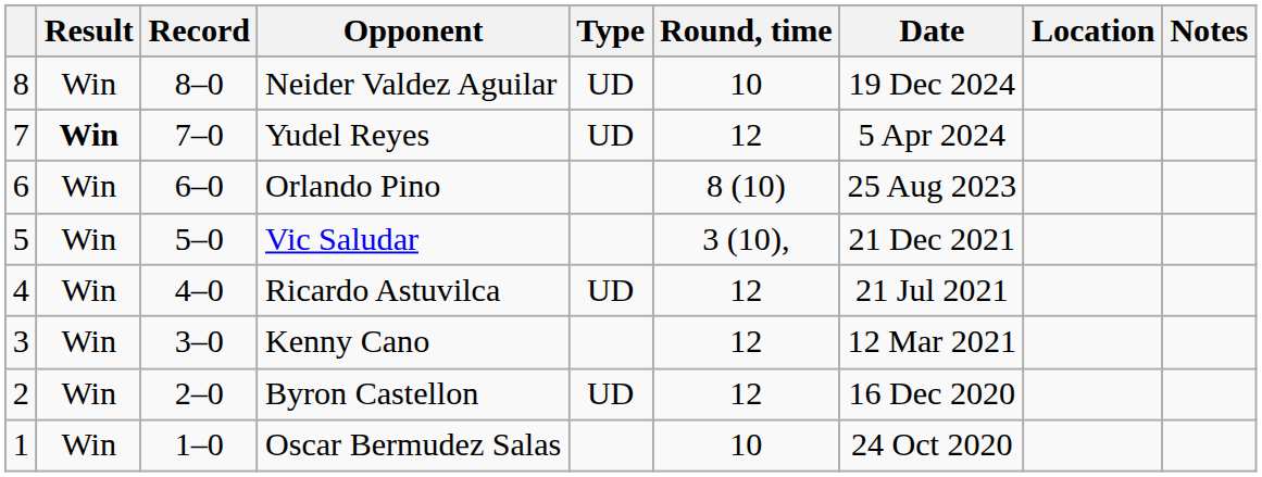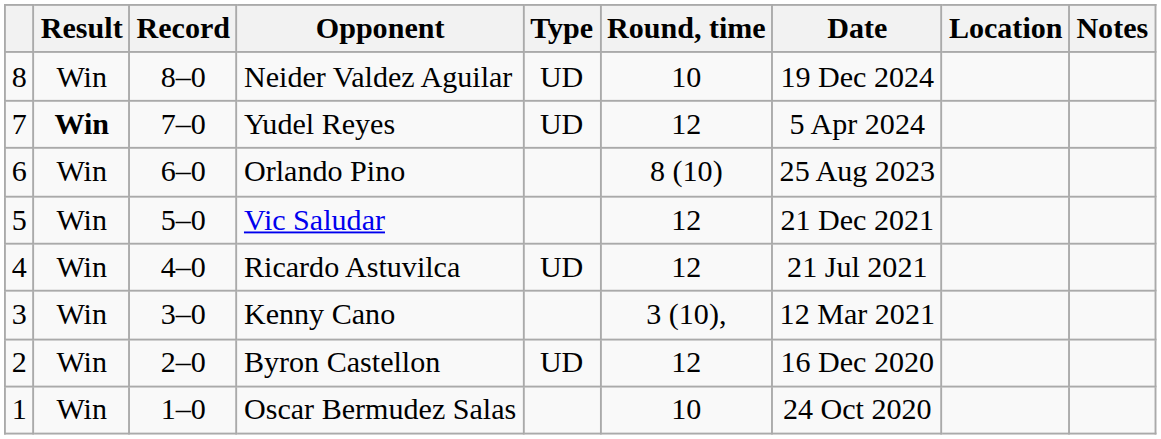 <table class=wikitable style=text-align:center>
 <tr>
 <th></th>
 <th>Result</th>
 <th>Record</th>
 <th>Opponent</th>
 <th>Type</th>
 <th>Round, time</th>
 <th>Date</th>
 <th>Location</th>
 <th>Notes</th>
 </tr>
 <tr>
 <td>8</td>
 <td>Win</td>
 <td>8–0</td>
 <td align=left>Neider Valdez Aguilar</td>
 <td>UD</td>
 <td>10</td>
 <td>19 Dec 2024</td>
 <td align=left></td>
 <td align=left></td>
 </tr>
 <tr>
 <td>7</td>
 <td><strong>Win</strong></td>
 <td>7–0</td>
 <td align=left>Yudel Reyes</td>
 <td>UD</td>
 <td>12</td>
 <td>5 Apr 2024</td>
 <td align=left></td>
 <td align=left></td>
 </tr>
 <tr>
 <td>6</td>
 <td>Win</td>
 <td>6–0</td>
 <td align=left>Orlando Pino</td>
 <td></td>
 <td>8 (10)</td>
 <td>25 Aug 2023</td>
 <td align=left></td>
 <td align=left></td>
 </tr>
 <tr>
 <td>5</td>
 <td>Win</td>
 <td>5–0</td>
 <td align=left><a href='#'>Vic Saludar</a></td>
 <td></td>
-<td>3 (10), </td>
+<td>12</td>
 <td>21 Dec 2021</td>
 <td align=left></td>
 <td align=left></td>
 </tr>
 <tr>
 <td>4</td>
 <td>Win</td>
 <td>4–0</td>
 <td align=left>Ricardo Astuvilca</td>
 <td>UD</td>
 <td>12</td>
 <td>21 Jul 2021</td>
 <td align=left></td>
 <td align=left></td>
 </tr>
 <tr>
 <td>3</td>
 <td>Win</td>
 <td>3–0</td>
 <td align=left>Kenny Cano</td>
 <td></td>
-<td>12</td>
+<td>3 (10), </td>
 <td>12 Mar 2021</td>
 <td align=left></td>
 <td align=left></td>
 </tr>
 <tr>
 <td>2</td>
 <td>Win</td>
 <td>2–0</td>
 <td align=left>Byron Castellon</td>
 <td>UD</td>
 <td>12</td>
 <td>16 Dec 2020</td>
 <td align=left></td>
 <td align=left></td>
 </tr>
 <tr>
 <td>1</td>
 <td>Win</td>
 <td>1–0</td>
 <td align=left>Oscar Bermudez Salas</td>
 <td></td>
 <td>10</td>
 <td>24 Oct 2020</td>
 <td align=left></td>
 <td align=left></td>
 </tr>
 </table>
